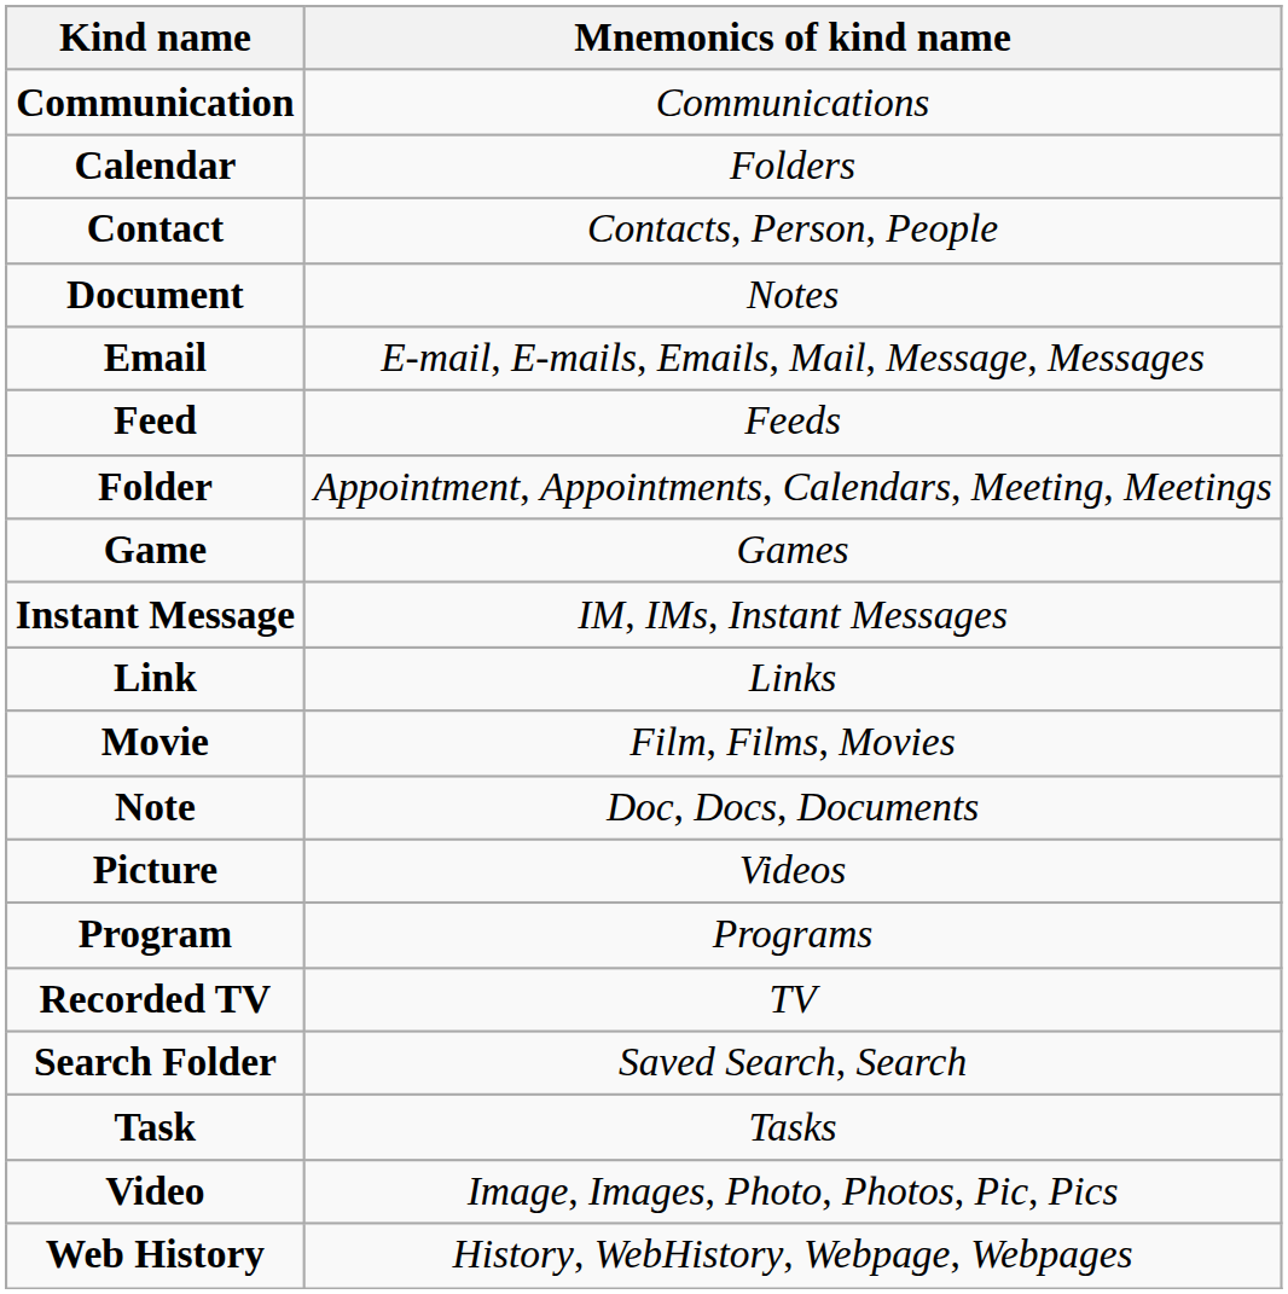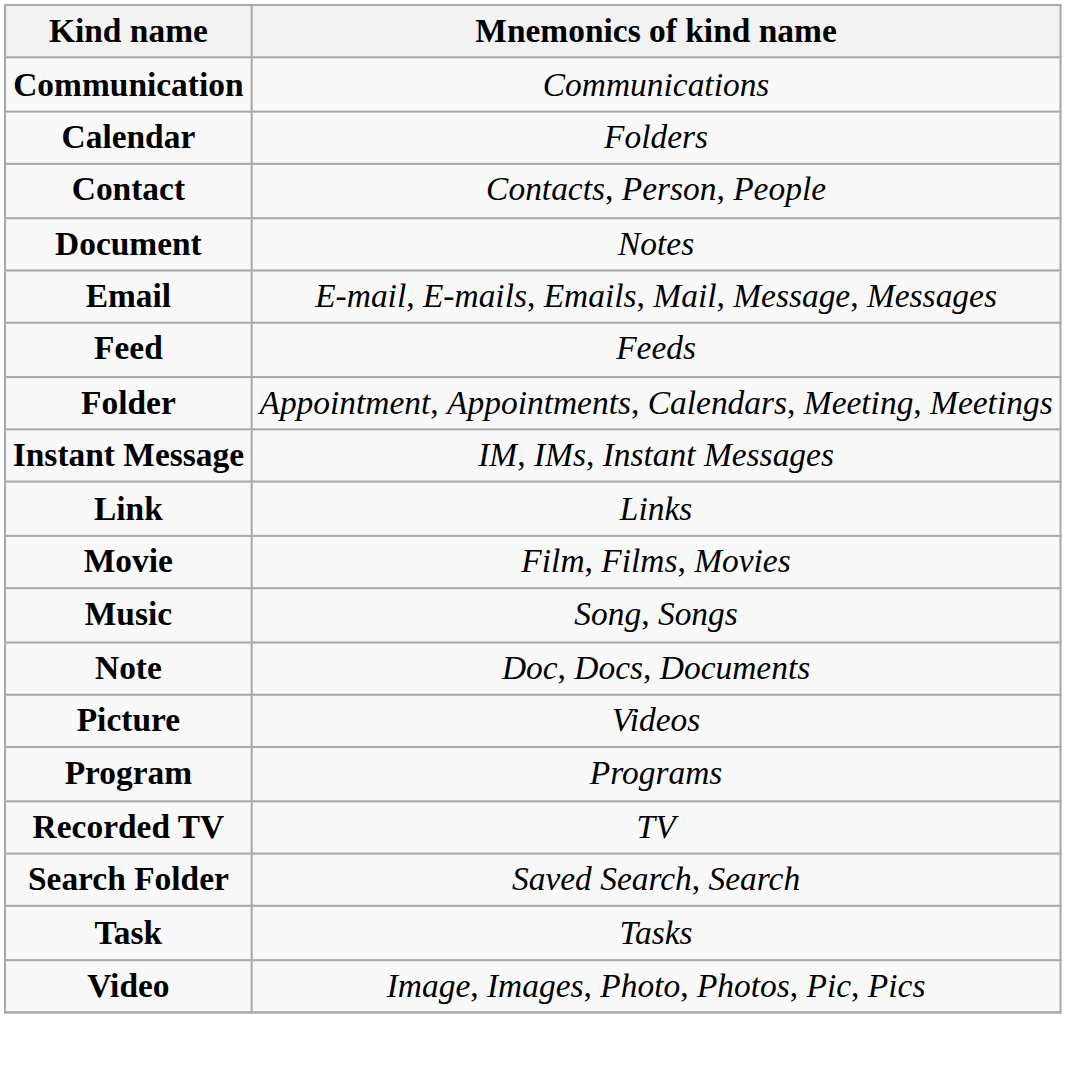 <table border="1" class="wikitable center" style="font-size:100%; text-align: center;">
 <tr>
 <th>Kind name</th>
 <th>Mnemonics of kind name</th>
 </tr>
 <tr>
 <td><strong>Communication</strong></td>
 <td><em>Communications</em></td>
 </tr>
 <tr>
 <td><strong>Calendar</strong></td>
 <td><em>Folders</em></td>
 </tr>
 <tr>
 <td><strong>Contact</strong></td>
 <td><em>Contacts</em>, <em>Person</em>, <em>People</em></td>
 </tr>
 <tr>
 <td><strong>Document</strong></td>
 <td><em>Notes</em></td>
 </tr>
 <tr>
 <td><strong>Email</strong></td>
 <td><em>E-mail</em>, <em>E-mails</em>, <em>Emails</em>, <em>Mail</em>, <em>Message</em>, <em>Messages</em></td>
 </tr>
 <tr>
 <td><strong>Feed</strong></td>
 <td><em>Feeds</em></td>
 </tr>
 <tr>
 <td><strong>Folder</strong></td>
 <td><em>Appointment</em>, <em>Appointments</em>, <em>Calendars</em>, <em>Meeting</em>, <em>Meetings</em></td>
 </tr>
 <tr>
-<td><strong>Game</strong></td>
-<td><em>Games</em></td>
-</tr>
-<tr>
 <td><strong>Instant Message</strong></td>
 <td><em>IM</em>, <em>IMs</em>, <em>Instant Messages</em></td>
 </tr>
 <tr>
 <td><strong>Link</strong></td>
 <td><em>Links</em></td>
 </tr>
 <tr>
 <td><strong>Movie</strong></td>
 <td><em>Film</em>, <em>Films</em>, <em>Movies</em></td>
+</tr>
+<tr>
+<td><strong>Music</strong></td>
+<td><em>Song</em>, <em>Songs</em></td>
 </tr>
 <tr>
 <td><strong>Note</strong></td>
 <td><em>Doc</em>, <em>Docs</em>, <em>Documents</em></td>
 </tr>
 <tr>
 <td><strong>Picture</strong></td>
 <td><em>Videos</em></td>
 </tr>
 <tr>
 <td><strong>Program</strong></td>
 <td><em>Programs</em></td>
 </tr>
 <tr>
 <td><strong>Recorded TV</strong></td>
 <td><em>TV</em></td>
 </tr>
 <tr>
 <td><strong>Search Folder</strong></td>
 <td><em>Saved Search</em>, <em>Search</em></td>
 </tr>
 <tr>
 <td><strong>Task</strong></td>
 <td><em>Tasks</em></td>
 </tr>
 <tr>
 <td><strong>Video</strong></td>
 <td><em>Image</em>, <em>Images</em>, <em>Photo</em>, <em>Photos</em>, <em>Pic</em>, <em>Pics</em></td>
 </tr>
 <tr>
-<td><strong>Web History</strong></td>
-<td><em>History</em>, <em>WebHistory</em>, <em>Webpage</em>, <em>Webpages</em></td>
-</tr>
-<tr>
 </tr>
 </table>
